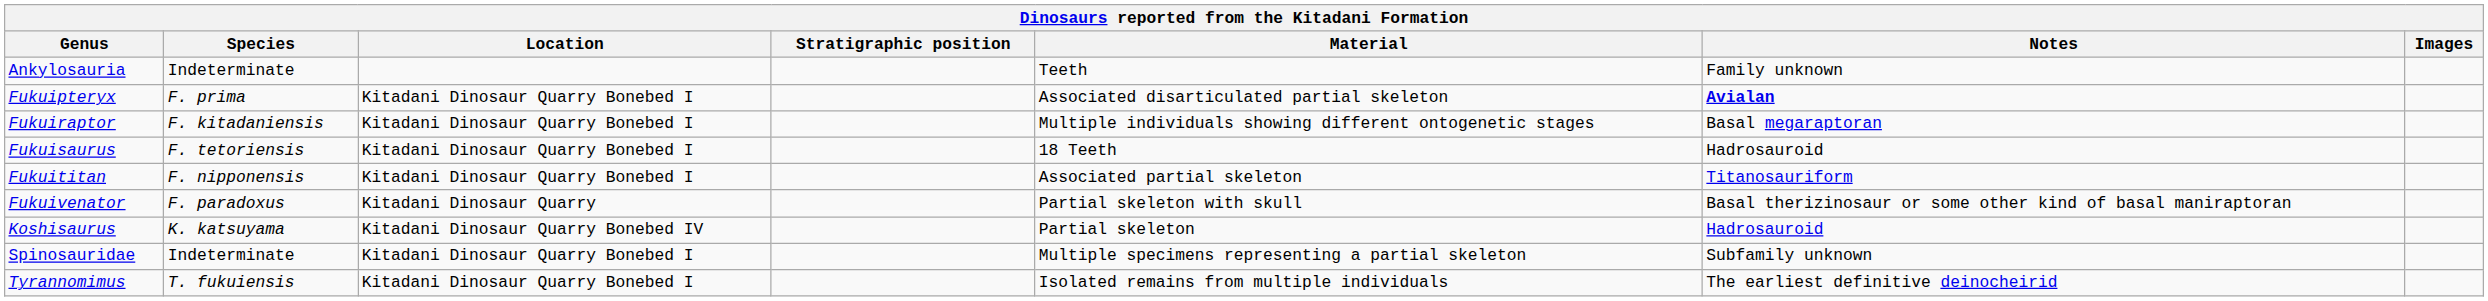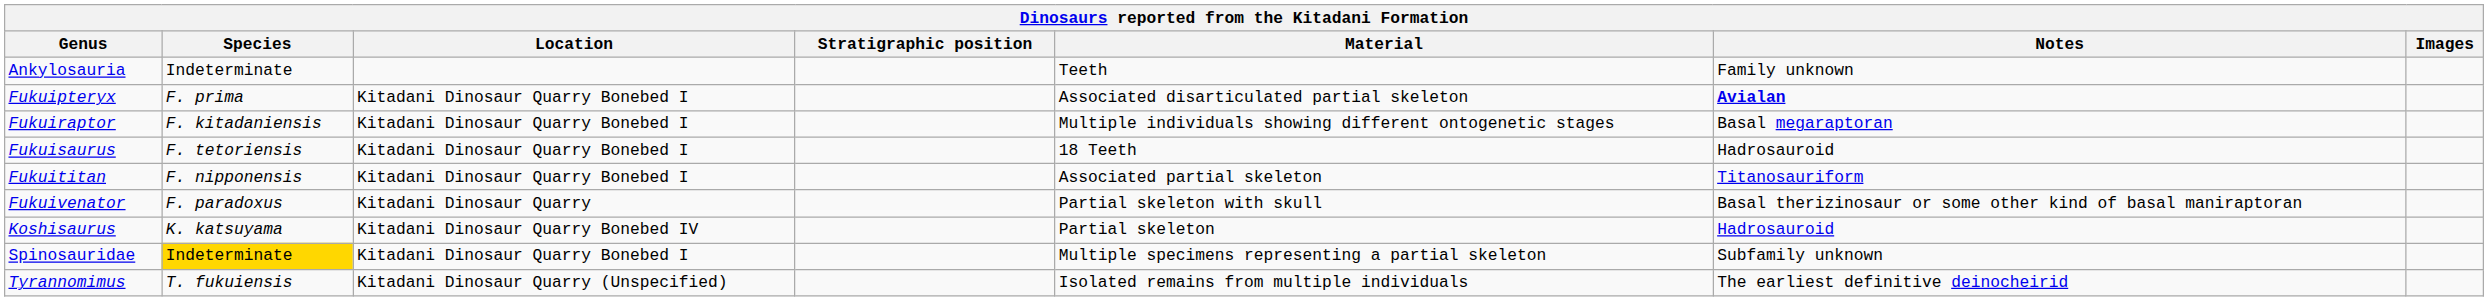 <table class="wikitable" align="center" width="100%">
 <tr>
 <th colspan="7" align="center"><strong><a href='#'>Dinosaurs</a> reported from the Kitadani Formation</strong></th>
 </tr>
 <tr>
 <th>Genus</th>
 <th>Species</th>
 <th>Location</th>
 <th>Stratigraphic position</th>
 <th>Material</th>
 <th>Notes</th>
 <th>Images</th>
 </tr>
 <tr>
 <td><a href='#'>Ankylosauria</a></td>
 <td>Indeterminate</td>
 <td></td>
 <td></td>
 <td>Teeth</td>
 <td>Family unknown</td>
 <td></td>
 </tr>
 <tr>
 <td><em><a href='#'>Fukuipteryx</a></em></td>
 <td><em>F. prima</em></td>
 <td>Kitadani Dinosaur Quarry Bonebed I</td>
 <td></td>
 <td>Associated disarticulated partial skeleton</td>
 <td><strong><a href='#'>Avialan</a></strong></td>
 <td></td>
 </tr>
 <tr>
 <td><em><a href='#'>Fukuiraptor</a></em></td>
 <td><em>F. kitadaniensis</em></td>
 <td>Kitadani Dinosaur Quarry Bonebed I</td>
 <td></td>
 <td>Multiple individuals showing different ontogenetic stages</td>
 <td>Basal <a href='#'>megaraptoran</a></td>
 <td><br></td>
 </tr>
 <tr>
 <td><em><a href='#'>Fukuisaurus</a></em></td>
 <td><em>F. tetoriensis</em></td>
 <td>Kitadani Dinosaur Quarry Bonebed I</td>
 <td></td>
 <td>18 Teeth</td>
 <td>Hadrosauroid</td>
 <td></td>
 </tr>
 <tr>
 <td><em><a href='#'>Fukuititan</a></em></td>
 <td><em>F. nipponensis</em></td>
 <td>Kitadani Dinosaur Quarry Bonebed I</td>
 <td></td>
 <td>Associated partial skeleton</td>
 <td><a href='#'>Titanosauriform</a></td>
 <td></td>
 </tr>
 <tr>
 <td><em><a href='#'>Fukuivenator</a></em></td>
 <td><em>F. paradoxus</em></td>
 <td>Kitadani Dinosaur Quarry</td>
 <td></td>
 <td>Partial skeleton with skull</td>
 <td>Basal therizinosaur or some other kind of basal maniraptoran</td>
 <td><br></td>
 </tr>
 <tr>
 <td><em><a href='#'>Koshisaurus</a></em></td>
 <td><em>K. katsuyama</em></td>
 <td>Kitadani Dinosaur Quarry Bonebed IV</td>
 <td></td>
 <td>Partial skeleton</td>
 <td><a href='#'>Hadrosauroid</a></td>
 <td><br></td>
 </tr>
 <tr>
 <td><a href='#'>Spinosauridae</a></td>
-<td>Indeterminate</td>
+<td style="background: gold;">Indeterminate</td>
 <td>Kitadani Dinosaur Quarry Bonebed I</td>
 <td></td>
 <td>Multiple specimens representing a partial skeleton</td>
 <td>Subfamily unknown</td>
 <td></td>
 </tr>
 <tr>
 <td><em><a href='#'>Tyrannomimus</a></em></td>
 <td><em>T. fukuiensis</em></td>
-<td>Kitadani Dinosaur Quarry Bonebed I</td>
+<td>Kitadani Dinosaur Quarry (Unspecified)</td>
 <td></td>
 <td>Isolated remains from multiple individuals</td>
 <td>The earliest definitive <a href='#'>deinocheirid</a></td>
 <td></td>
 </tr>
 </table>
